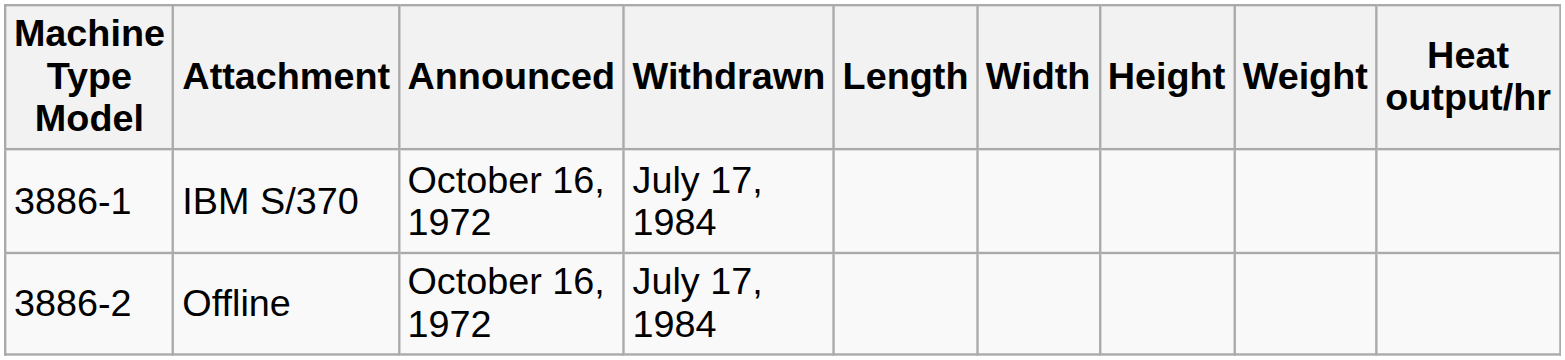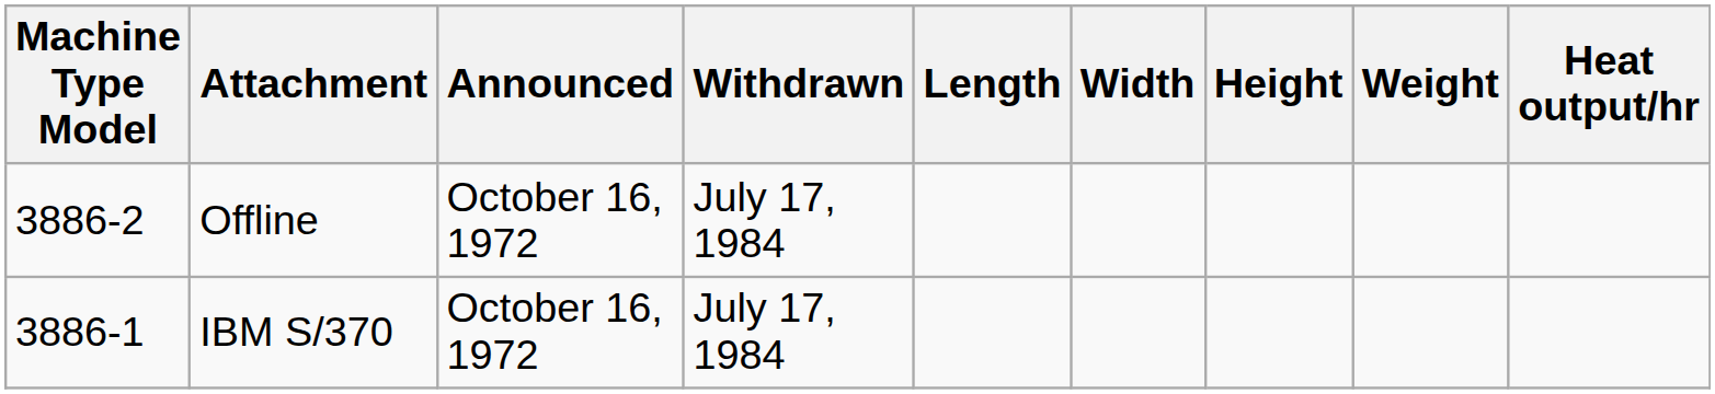 <table class="wikitable">
 <tr>
 <th>Machine<br>Type<br>Model</th>
 <th>Attachment</th>
 <th>Announced</th>
 <th>Withdrawn</th>
 <th>Length</th>
 <th>Width</th>
 <th>Height</th>
 <th>Weight</th>
 <th>Heat output/hr</th>
 </tr>
 <tr>
+<td>3886-2</td>
+<td>Offline</td>
+<td>October 16, 1972</td>
+<td>July 17, 1984</td>
+<td></td>
+<td></td>
+<td></td>
+<td></td>
+<td></td>
+</tr>
+<tr>
 <td>3886-1</td>
 <td>IBM S/370</td>
 <td>October 16, 1972</td>
 <td>July 17, 1984</td>
 <td></td>
 <td></td>
 <td></td>
 <td></td>
 <td></td>
 </tr>
-<tr>
-<td>3886-2</td>
-<td>Offline</td>
-<td>October 16, 1972</td>
-<td>July 17, 1984</td>
-<td></td>
-<td></td>
-<td></td>
-<td></td>
-<td></td>
-</tr>
 </table>
